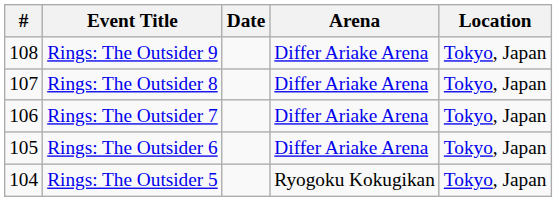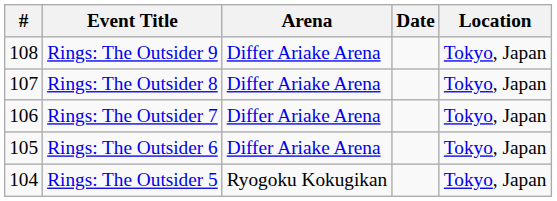 <table class="sortable wikitable succession-box" style="font-size:90%;">
 <tr>
 <th scope="col">#</th>
 <th scope="col">Event Title</th>
+<th scope="col">Arena</th>
 <th scope="col">Date</th>
-<th scope="col">Arena</th>
 <th scope="col">Location</th>
 </tr>
 <tr>
 <td align=center>108</td>
 <td><a href='#'>Rings: The Outsider 9</a></td>
+<td><a href='#'>Differ Ariake Arena</a></td>
 <td></td>
-<td><a href='#'>Differ Ariake Arena</a></td>
 <td><a href='#'>Tokyo</a>, Japan</td>
 </tr>
 <tr>
 <td align=center>107</td>
 <td><a href='#'>Rings: The Outsider 8</a></td>
+<td><a href='#'>Differ Ariake Arena</a></td>
 <td></td>
-<td><a href='#'>Differ Ariake Arena</a></td>
 <td><a href='#'>Tokyo</a>, Japan</td>
 </tr>
 <tr>
 <td align=center>106</td>
 <td><a href='#'>Rings: The Outsider 7</a></td>
+<td><a href='#'>Differ Ariake Arena</a></td>
 <td></td>
-<td><a href='#'>Differ Ariake Arena</a></td>
 <td><a href='#'>Tokyo</a>, Japan</td>
 </tr>
 <tr>
 <td align=center>105</td>
 <td><a href='#'>Rings: The Outsider 6</a></td>
+<td><a href='#'>Differ Ariake Arena</a></td>
 <td></td>
-<td><a href='#'>Differ Ariake Arena</a></td>
 <td><a href='#'>Tokyo</a>, Japan</td>
 </tr>
 <tr>
 <td align=center>104</td>
 <td><a href='#'>Rings: The Outsider 5</a></td>
+<td>Ryogoku Kokugikan</td>
 <td></td>
-<td>Ryogoku Kokugikan</td>
 <td><a href='#'>Tokyo</a>, Japan</td>
 </tr>
 </table>
